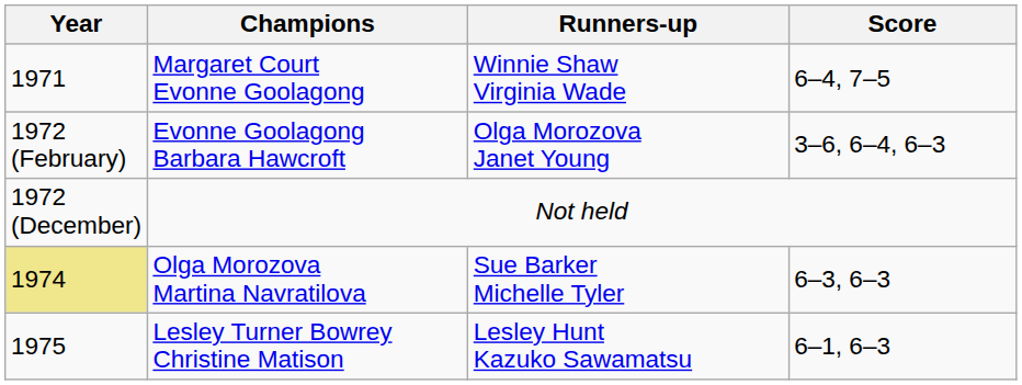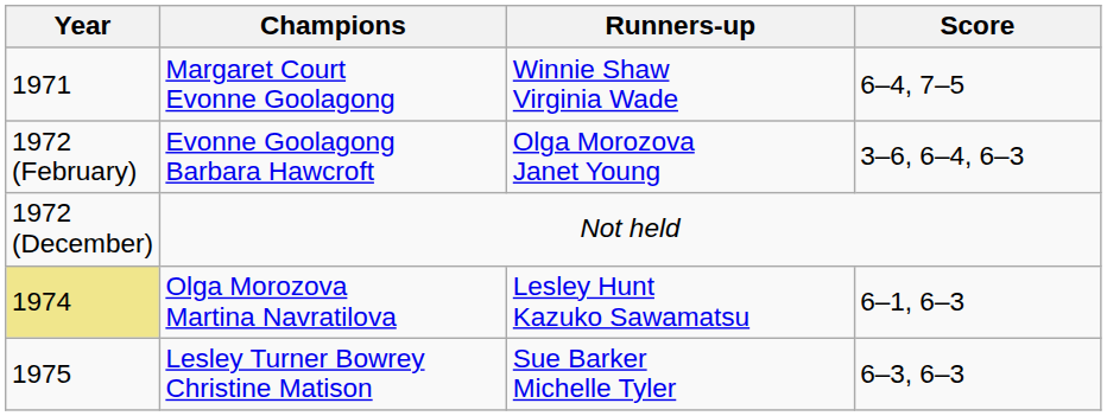 <table class="sortable wikitable">
 <tr>
 <th style="width:40px">Year</th>
 <th style="width:200px">Champions</th>
 <th style="width:200px">Runners-up</th>
 <th style="width:140px" class="unsortable">Score</th>
 </tr>
 <tr>
 <td>1971</td>
 <td> <a href='#'>Margaret Court</a> <br>  <a href='#'>Evonne Goolagong</a></td>
 <td> <a href='#'>Winnie Shaw</a> <br>  <a href='#'>Virginia Wade</a></td>
 <td>6–4, 7–5</td>
 </tr>
 <tr>
 <td>1972 (February)</td>
 <td> <a href='#'>Evonne Goolagong</a> <br>  <a href='#'>Barbara Hawcroft</a></td>
 <td> <a href='#'>Olga Morozova</a> <br>  <a href='#'>Janet Young</a></td>
 <td>3–6, 6–4, 6–3</td>
 </tr>
 <tr>
 <td>1972 (December)</td>
 <td colspan=3 align=center><em>Not held</em></td>
 </tr>
 <tr>
 <td style="background: khaki;">1974</td>
 <td> <a href='#'>Olga Morozova</a> <br>  <a href='#'>Martina Navratilova</a></td>
-<td> <a href='#'>Sue Barker</a> <br>  <a href='#'>Michelle Tyler</a></td>
-<td>6–3, 6–3</td>
+<td> <a href='#'>Lesley Hunt</a> <br>  <a href='#'>Kazuko Sawamatsu</a></td>
+<td>6–1, 6–3</td>
 </tr>
 <tr>
 <td>1975</td>
 <td> <a href='#'>Lesley Turner Bowrey</a> <br>  <a href='#'>Christine Matison</a></td>
-<td> <a href='#'>Lesley Hunt</a> <br>  <a href='#'>Kazuko Sawamatsu</a></td>
-<td>6–1, 6–3</td>
+<td> <a href='#'>Sue Barker</a> <br>  <a href='#'>Michelle Tyler</a></td>
+<td>6–3, 6–3</td>
 </tr>
 </table>
